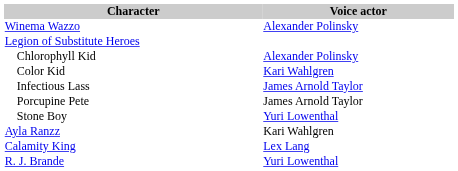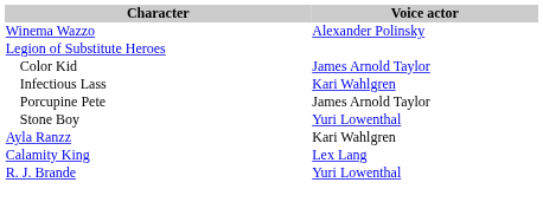 <table cellspacing="0" cellpadding="1" border="0" width=600>
 <tr bgcolor="#CCCCCC">
 <th>Character</th>
 <th>Voice actor</th>
 </tr>
 <tr>
 <td><a href='#'>Winema Wazzo</a></td>
 <td><a href='#'>Alexander Polinsky</a></td>
 </tr>
 <tr>
 <td><a href='#'>Legion of Substitute Heroes</a></td>
 <td> </td>
 </tr>
 <tr>
-<td>    Chlorophyll Kid</td>
-<td><a href='#'>Alexander Polinsky</a></td>
-</tr>
-<tr>
 <td>    Color Kid</td>
-<td><a href='#'>Kari Wahlgren</a></td>
+<td><a href='#'>James Arnold Taylor</a></td>
 </tr>
 <tr>
 <td>    Infectious Lass</td>
-<td><a href='#'>James Arnold Taylor</a></td>
+<td><a href='#'>Kari Wahlgren</a></td>
 </tr>
 <tr>
 <td>    Porcupine Pete</td>
 <td>James Arnold Taylor</td>
 </tr>
 <tr>
 <td>    Stone Boy</td>
 <td><a href='#'>Yuri Lowenthal</a></td>
 </tr>
 <tr>
 <td><a href='#'>Ayla Ranzz</a></td>
 <td>Kari Wahlgren</td>
 </tr>
 <tr>
 <td><a href='#'>Calamity King</a></td>
 <td><a href='#'>Lex Lang</a></td>
 </tr>
 <tr>
 <td><a href='#'>R. J. Brande</a></td>
 <td><a href='#'>Yuri Lowenthal</a></td>
 </tr>
 </table>
